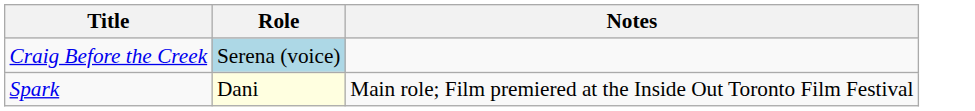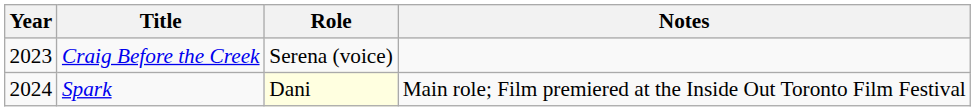 <table class="wikitable">
 <tr>
+<th>Year</th>
 <th>Title</th>
 <th>Role</th>
 <th>Notes</th>
 </tr>
 <tr>
+<td>2023</td>
 <td><em><a href='#'>Craig Before the Creek</a></em></td>
-<td style="background: lightblue;">Serena (voice)</td>
+<td>Serena (voice)</td>
 <td></td>
 </tr>
 <tr>
+<td>2024</td>
 <td><em><a href='#'>Spark</a></em></td>
 <td style="background: lightyellow;">Dani</td>
 <td>Main role; Film premiered at the Inside Out Toronto Film Festival</td>
 </tr>
 </table>
